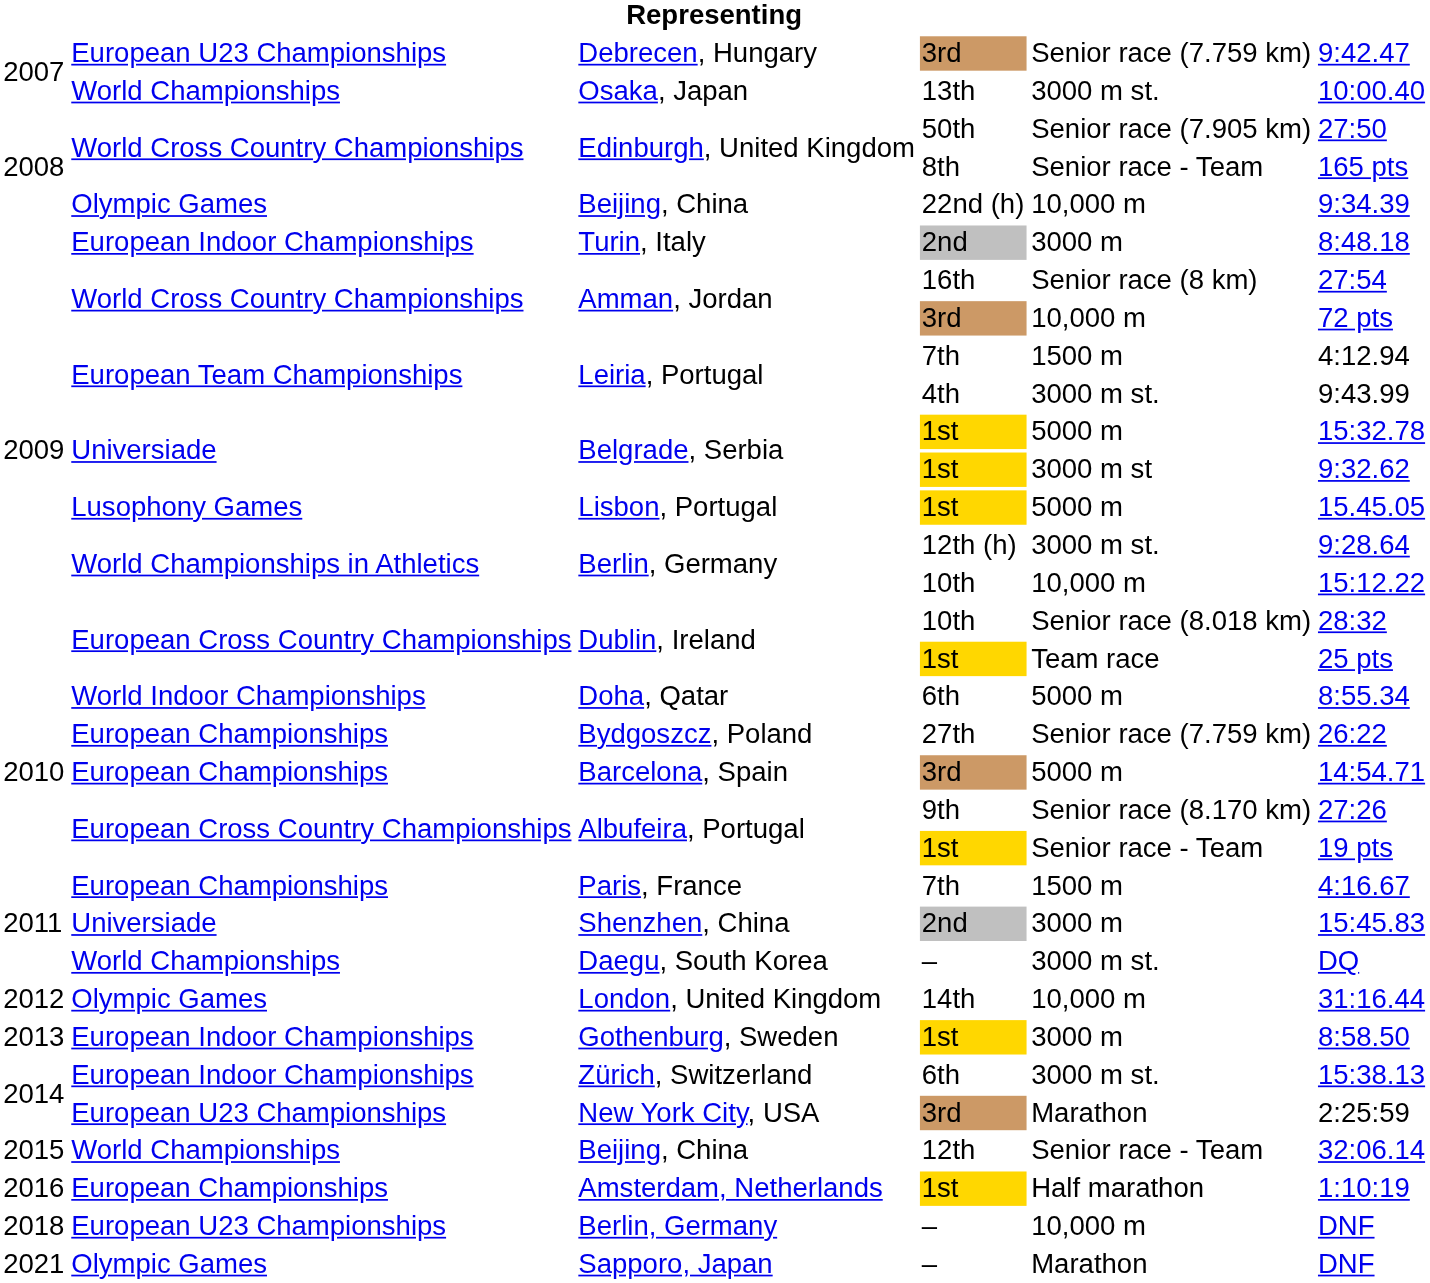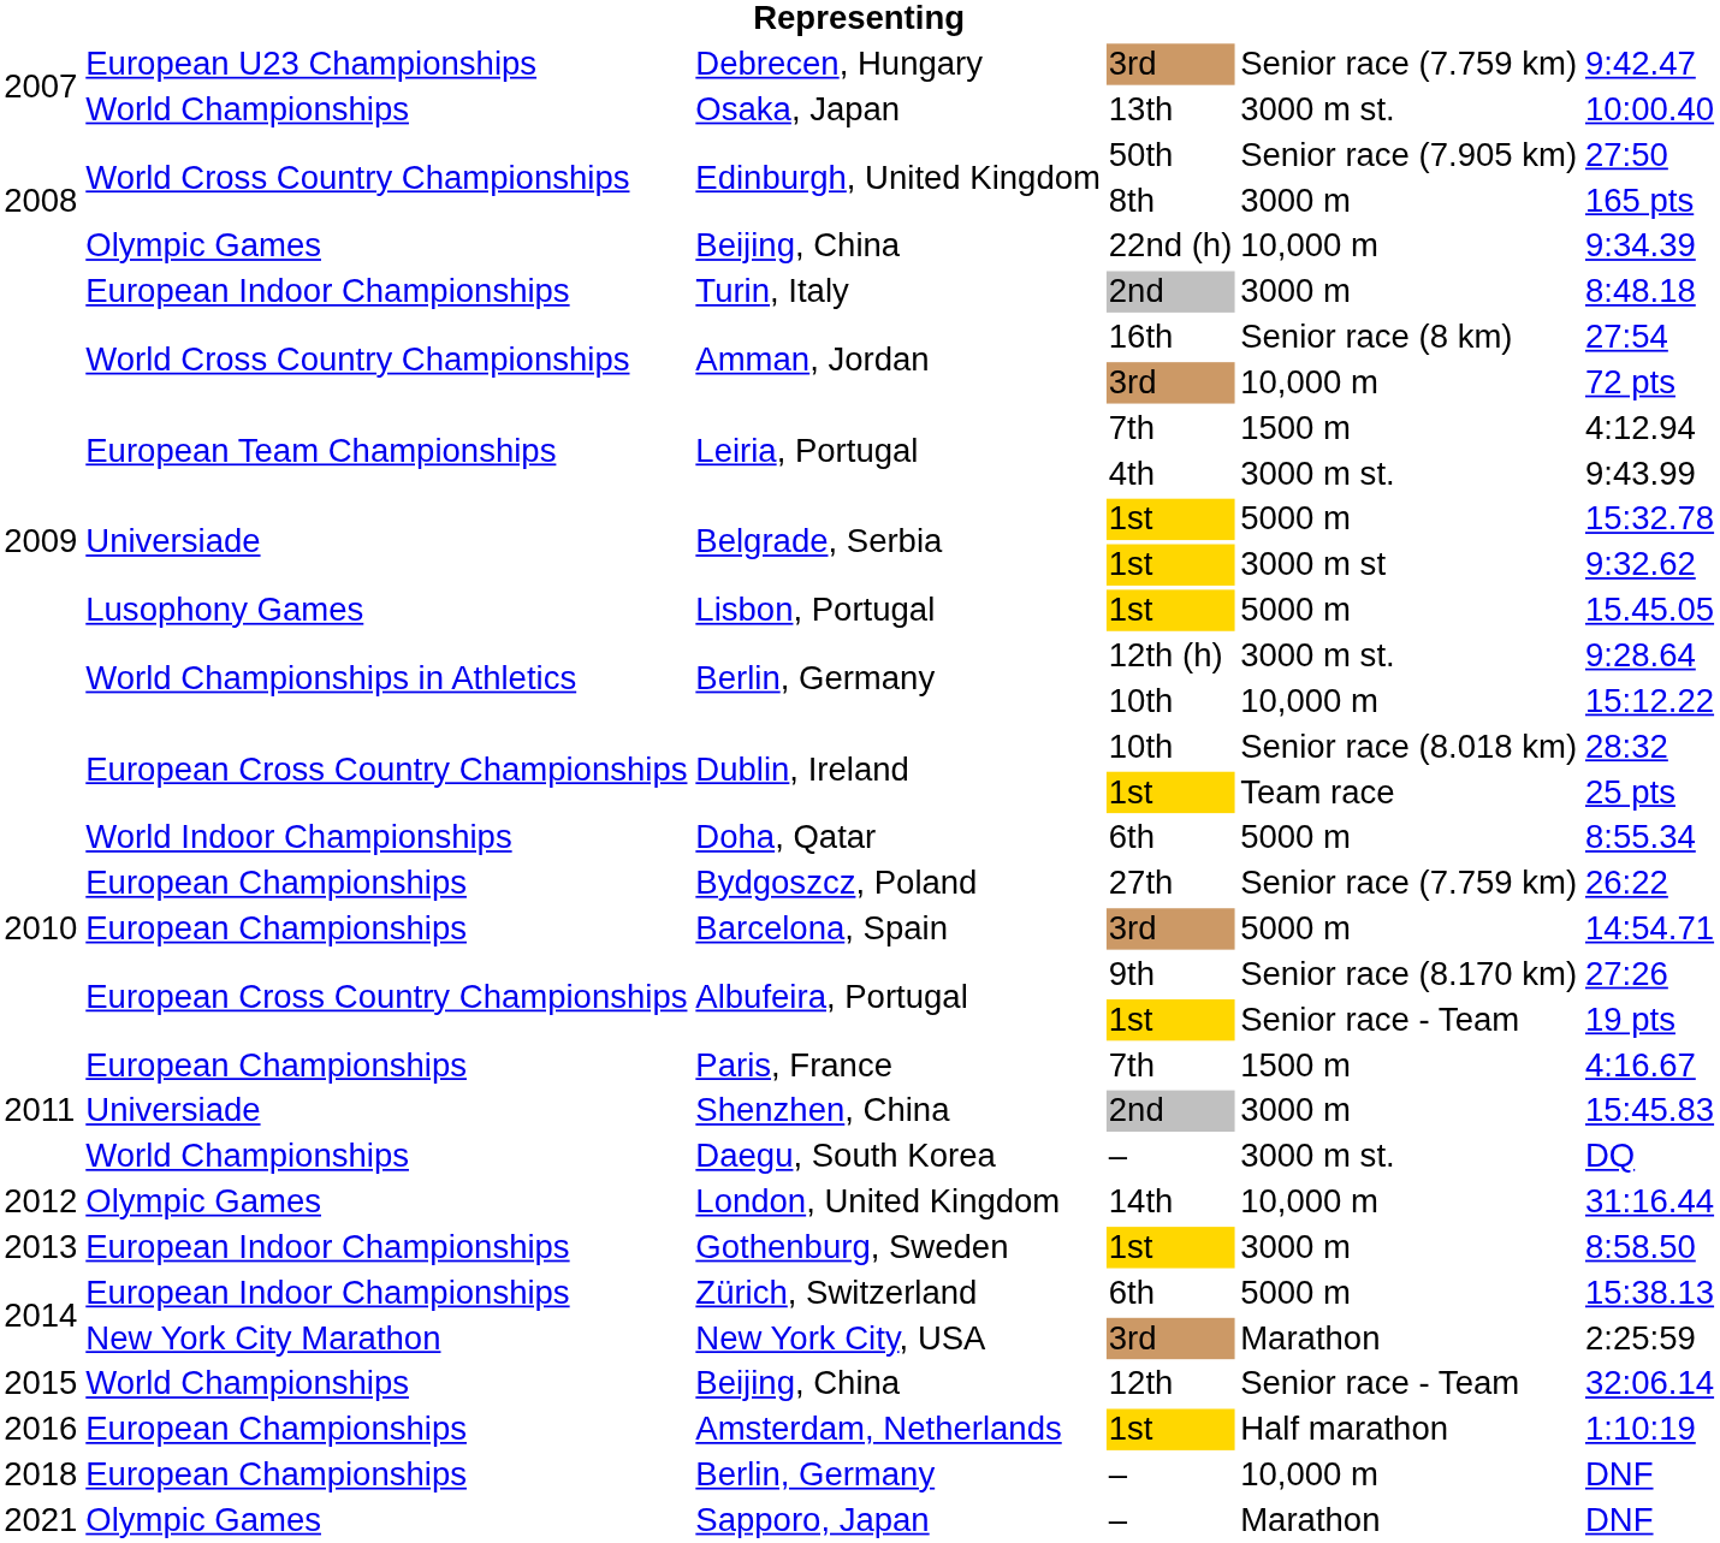 <table>
 <tr>
 <th colspan="6">Representing </th>
 </tr>
 <tr>
 <td rowspan=2>2007</td>
 <td><a href='#'>European U23 Championships</a></td>
 <td><a href='#'>Debrecen</a>, Hungary</td>
 <td bgcolor="cc9966">3rd</td>
 <td>Senior race (7.759 km)</td>
 <td><a href='#'>9:42.47</a></td>
 </tr>
 <tr>
 <td><a href='#'>World Championships</a></td>
 <td><a href='#'>Osaka</a>, Japan</td>
 <td>13th</td>
 <td>3000 m st.</td>
 <td><a href='#'>10:00.40</a></td>
 </tr>
 <tr>
 <td rowspan=3>2008</td>
 <td rowspan=2><a href='#'>World Cross Country Championships</a></td>
 <td rowspan=2><a href='#'>Edinburgh</a>, United Kingdom</td>
 <td>50th</td>
 <td>Senior race (7.905 km)</td>
 <td><a href='#'>27:50</a></td>
 </tr>
 <tr>
 <td>8th</td>
-<td>Senior race - Team</td>
+<td>3000 m</td>
 <td><a href='#'>165 pts</a></td>
 </tr>
 <tr>
 <td><a href='#'>Olympic Games</a></td>
 <td><a href='#'>Beijing</a>, China</td>
 <td>22nd (h)</td>
 <td>10,000 m</td>
 <td><a href='#'>9:34.39</a></td>
 </tr>
 <tr>
 <td rowspan=12>2009</td>
 <td><a href='#'>European Indoor Championships</a></td>
 <td><a href='#'>Turin</a>, Italy</td>
 <td bgcolor="silver">2nd</td>
 <td>3000 m</td>
 <td><a href='#'>8:48.18</a></td>
 </tr>
 <tr>
 <td rowspan=2><a href='#'>World Cross Country Championships</a></td>
 <td rowspan=2><a href='#'>Amman</a>, Jordan</td>
 <td>16th</td>
 <td>Senior race (8 km)</td>
 <td><a href='#'>27:54</a></td>
 </tr>
 <tr>
 <td bgcolor=cc9966>3rd</td>
 <td>10,000 m</td>
 <td><a href='#'>72 pts</a></td>
 </tr>
 <tr>
 <td rowspan=2><a href='#'>European Team Championships</a></td>
 <td rowspan=2><a href='#'>Leiria</a>, Portugal</td>
 <td>7th</td>
 <td>1500 m</td>
 <td>4:12.94</td>
 </tr>
 <tr>
 <td>4th</td>
 <td>3000 m st.</td>
 <td>9:43.99</td>
 </tr>
 <tr>
 <td rowspan=2><a href='#'>Universiade</a></td>
 <td rowspan=2><a href='#'>Belgrade</a>, Serbia</td>
 <td bgcolor="gold">1st</td>
 <td>5000 m</td>
 <td><a href='#'>15:32.78</a></td>
 </tr>
 <tr>
 <td bgcolor="gold">1st</td>
 <td>3000 m st</td>
 <td><a href='#'>9:32.62</a></td>
 </tr>
 <tr>
 <td><a href='#'>Lusophony Games</a></td>
 <td><a href='#'>Lisbon</a>, Portugal</td>
 <td bgcolor=gold>1st</td>
 <td>5000 m</td>
 <td><a href='#'>15.45.05</a></td>
 </tr>
 <tr>
 <td rowspan=2><a href='#'>World Championships in Athletics</a></td>
 <td rowspan=2><a href='#'>Berlin</a>, Germany</td>
 <td>12th (h)</td>
 <td>3000 m st.</td>
 <td><a href='#'>9:28.64</a></td>
 </tr>
 <tr>
 <td>10th</td>
 <td>10,000 m</td>
 <td><a href='#'>15:12.22</a></td>
 </tr>
 <tr>
 <td rowspan=2><a href='#'>European Cross Country Championships</a></td>
 <td rowspan=2><a href='#'>Dublin</a>, Ireland</td>
 <td>10th</td>
 <td>Senior race (8.018 km)</td>
 <td><a href='#'>28:32</a></td>
 </tr>
 <tr>
 <td bgcolor=gold>1st</td>
 <td>Team race</td>
 <td><a href='#'>25 pts</a></td>
 </tr>
 <tr>
 <td rowspan=5>2010</td>
 <td><a href='#'>World Indoor Championships</a></td>
 <td><a href='#'>Doha</a>, Qatar</td>
 <td>6th</td>
 <td>5000 m</td>
 <td><a href='#'>8:55.34</a></td>
 </tr>
 <tr>
 <td><a href='#'>European Championships</a></td>
 <td><a href='#'>Bydgoszcz</a>, Poland</td>
 <td>27th</td>
 <td>Senior race (7.759 km)</td>
 <td><a href='#'>26:22</a></td>
 </tr>
 <tr>
 <td><a href='#'>European Championships</a></td>
 <td><a href='#'>Barcelona</a>, Spain</td>
 <td bgcolor=cc9966>3rd</td>
 <td>5000 m</td>
 <td><a href='#'>14:54.71</a></td>
 </tr>
 <tr>
 <td rowspan=2><a href='#'>European Cross Country Championships</a></td>
 <td rowspan=2><a href='#'>Albufeira</a>, Portugal</td>
 <td>9th</td>
 <td>Senior race (8.170 km)</td>
 <td><a href='#'>27:26</a></td>
 </tr>
 <tr>
 <td bgcolor=gold>1st</td>
 <td>Senior race - Team</td>
 <td><a href='#'>19 pts</a></td>
 </tr>
 <tr>
 <td rowspan=3>2011</td>
 <td><a href='#'>European Championships</a></td>
 <td><a href='#'>Paris</a>, France</td>
 <td>7th</td>
 <td>1500 m</td>
 <td><a href='#'>4:16.67</a></td>
 </tr>
 <tr>
 <td><a href='#'>Universiade</a></td>
 <td><a href='#'>Shenzhen</a>, China</td>
 <td bgcolor=silver>2nd</td>
 <td>3000 m</td>
 <td><a href='#'>15:45.83</a></td>
 </tr>
 <tr>
 <td><a href='#'>World Championships</a></td>
 <td><a href='#'>Daegu</a>, South Korea</td>
 <td>–</td>
 <td>3000 m st.</td>
 <td><a href='#'>DQ</a></td>
 </tr>
 <tr>
 <td>2012</td>
 <td><a href='#'>Olympic Games</a></td>
 <td><a href='#'>London</a>, United Kingdom</td>
 <td>14th</td>
 <td>10,000 m</td>
 <td><a href='#'>31:16.44</a></td>
 </tr>
 <tr>
 <td>2013</td>
 <td><a href='#'>European Indoor Championships</a></td>
 <td><a href='#'>Gothenburg</a>, Sweden</td>
 <td bgcolor=gold>1st</td>
 <td>3000 m</td>
 <td><a href='#'>8:58.50</a></td>
 </tr>
 <tr>
 <td rowspan=2>2014</td>
 <td><a href='#'>European Indoor Championships</a></td>
 <td><a href='#'>Zürich</a>, Switzerland</td>
 <td>6th</td>
-<td>3000 m st.</td>
+<td>5000 m</td>
 <td><a href='#'>15:38.13</a></td>
 </tr>
 <tr>
-<td><a href='#'>European U23 Championships</a></td>
+<td><a href='#'>New York City Marathon</a></td>
 <td><a href='#'>New York City</a>, USA</td>
 <td bgcolor=cc9966>3rd</td>
 <td>Marathon</td>
 <td>2:25:59</td>
 </tr>
 <tr>
 <td>2015</td>
 <td><a href='#'>World Championships</a></td>
 <td><a href='#'>Beijing</a>, China</td>
 <td>12th</td>
 <td>Senior race - Team</td>
 <td><a href='#'>32:06.14</a></td>
 </tr>
 <tr>
 <td>2016</td>
 <td><a href='#'>European Championships</a></td>
 <td><a href='#'>Amsterdam, Netherlands</a></td>
 <td bgcolor=gold>1st</td>
 <td>Half marathon</td>
 <td><a href='#'>1:10:19</a></td>
 </tr>
 <tr>
 <td>2018</td>
-<td><a href='#'>European U23 Championships</a></td>
+<td><a href='#'>European Championships</a></td>
 <td><a href='#'>Berlin, Germany</a></td>
 <td>–</td>
 <td>10,000 m</td>
 <td><a href='#'>DNF</a></td>
 </tr>
 <tr>
 <td>2021</td>
 <td><a href='#'>Olympic Games</a></td>
 <td><a href='#'>Sapporo, Japan</a></td>
 <td>–</td>
 <td>Marathon</td>
 <td><a href='#'>DNF</a></td>
 </tr>
 </table>
